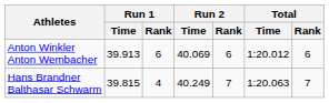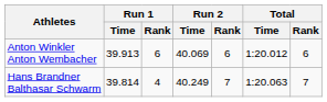 <table class="wikitable" border="1" style="font-size:90%">
 <tr>
 <th rowspan="2">Athletes</th>
 <th colspan="2">Run 1</th>
 <th colspan="2">Run 2</th>
 <th colspan="2">Total</th>
 </tr>
 <tr>
 <th>Time</th>
 <th>Rank</th>
 <th>Time</th>
 <th>Rank</th>
 <th>Time</th>
 <th>Rank</th>
 </tr>
 <tr>
 <td><a href='#'>Anton Winkler</a><br><a href='#'>Anton Wembacher</a></td>
 <td align="center">39.913</td>
 <td align="center">6</td>
 <td align="center">40.069</td>
 <td align="center">6</td>
 <td align="center">1:20.012</td>
 <td align="center">6</td>
 </tr>
 <tr>
 <td><a href='#'>Hans Brandner</a><br><a href='#'>Balthasar Schwarm</a></td>
-<td align="center">39.815</td>
+<td align="center">39.814</td>
 <td align="center">4</td>
 <td align="center">40.249</td>
 <td align="center">7</td>
 <td align="center">1:20.063</td>
 <td align="center">7</td>
 </tr>
 </table>
